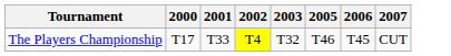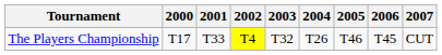 <table class="wikitable" style="font-size:95%;text-align:center;">
 <tr>
 <th>Tournament</th>
 <th>2000</th>
 <th>2001</th>
 <th>2002</th>
 <th>2003</th>
+<th>2004</th>
 <th>2005</th>
 <th>2006</th>
 <th>2007</th>
 </tr>
 <tr>
 <td align=left><a href='#'>The Players Championship</a></td>
 <td>T17</td>
 <td>T33</td>
 <td style="background:yellow;">T4</td>
 <td>T32</td>
+<td>T26</td>
 <td>T46</td>
 <td>T45</td>
 <td>CUT</td>
 </tr>
 </table>
